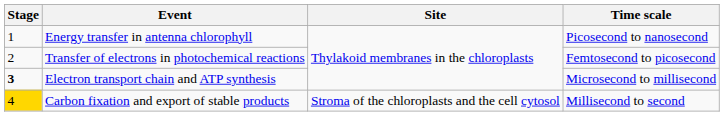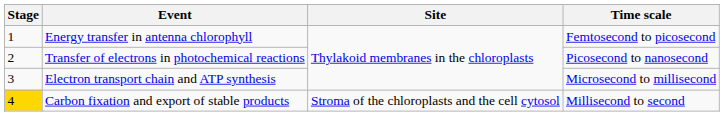 <table class="wikitable">
 <tr>
 <th>Stage</th>
 <th>Event</th>
 <th>Site</th>
 <th>Time scale</th>
 </tr>
 <tr>
 <td>1</td>
 <td><a href='#'>Energy transfer</a> in <a href='#'>antenna chlorophyll</a></td>
 <td rowspan="3"><a href='#'>Thylakoid membranes</a> in the <a href='#'>chloroplasts</a></td>
-<td><a href='#'>Picosecond</a> to <a href='#'>nanosecond</a></td>
+<td><a href='#'>Femtosecond</a> to <a href='#'>picosecond</a></td>
 </tr>
 <tr>
 <td>2</td>
 <td><a href='#'>Transfer of electrons</a> in <a href='#'>photochemical reactions</a></td>
-<td><a href='#'>Femtosecond</a> to <a href='#'>picosecond</a></td>
+<td><a href='#'>Picosecond</a> to <a href='#'>nanosecond</a></td>
 </tr>
 <tr>
-<td><strong>3</strong></td>
+<td>3</td>
 <td><a href='#'>Electron transport chain</a> and <a href='#'>ATP synthesis</a></td>
 <td><a href='#'>Microsecond</a> to <a href='#'>millisecond</a></td>
 </tr>
 <tr>
 <td style="background: gold;">4</td>
 <td><a href='#'>Carbon fixation</a> and export of stable <a href='#'>products</a></td>
 <td><a href='#'>Stroma</a> of the chloroplasts and the cell <a href='#'>cytosol</a></td>
 <td><a href='#'>Millisecond</a> to <a href='#'>second</a></td>
 </tr>
 </table>
